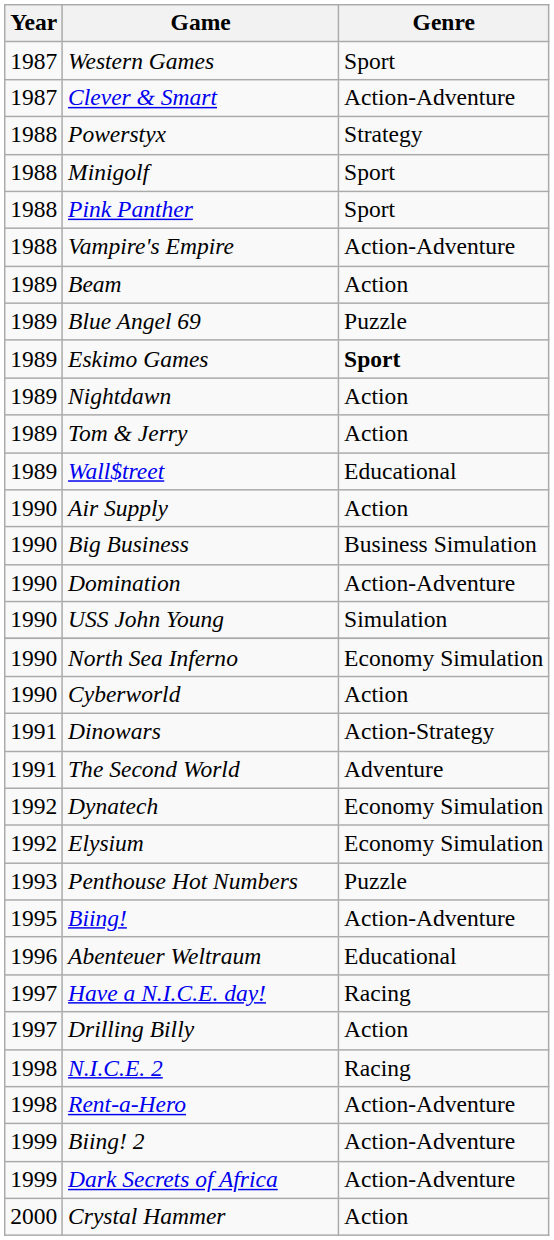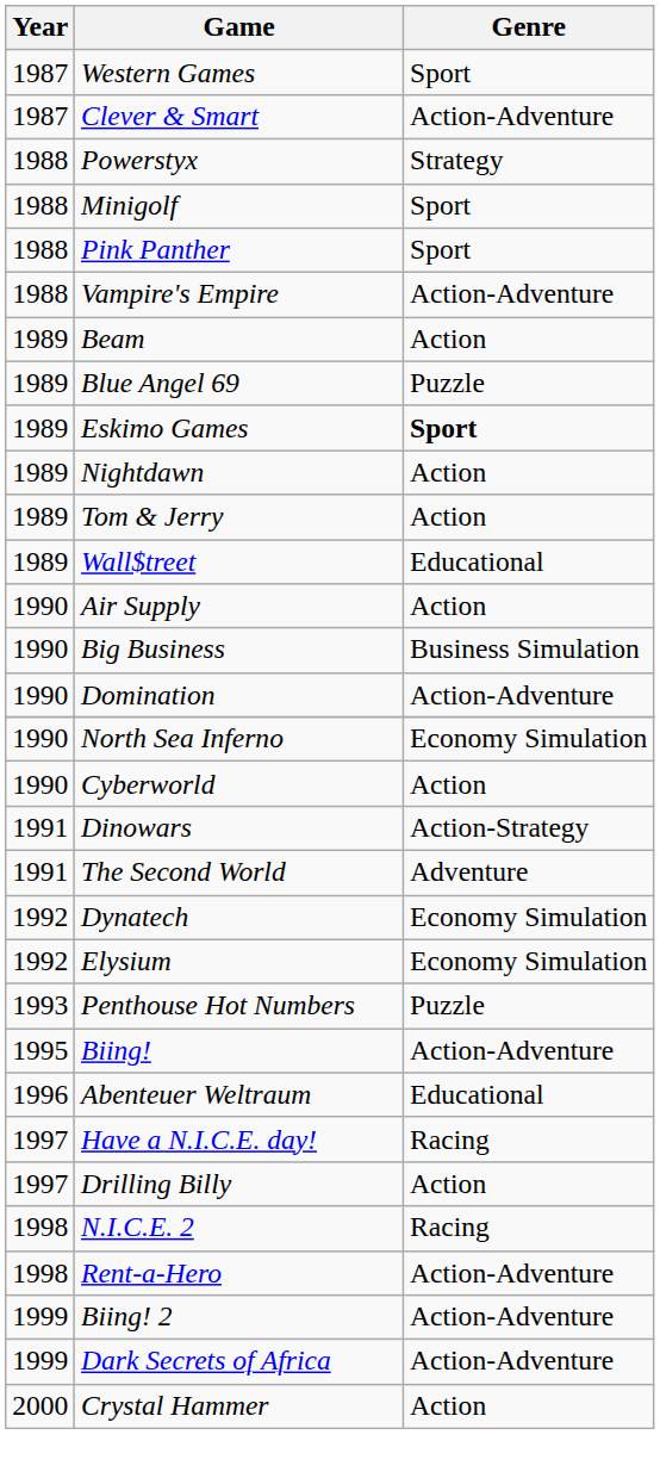 <table class="wikitable sortable">
 <tr>
 <th>Year</th>
 <th>Game</th>
 <th>Genre</th>
 </tr>
 <tr>
 <td>1987</td>
 <td><em>Western Games</em></td>
 <td>Sport</td>
 </tr>
 <tr>
 <td>1987</td>
 <td><em><a href='#'>Clever & Smart</a></em></td>
 <td>Action-Adventure</td>
 </tr>
 <tr>
 <td>1988</td>
 <td><em>Powerstyx</em></td>
 <td>Strategy</td>
 </tr>
 <tr>
 <td>1988</td>
 <td><em>Minigolf</em></td>
 <td>Sport</td>
 </tr>
 <tr>
 <td>1988</td>
 <td><em><a href='#'>Pink Panther</a></em></td>
 <td>Sport</td>
 </tr>
 <tr>
 <td>1988</td>
 <td><em>Vampire's Empire</em></td>
 <td>Action-Adventure</td>
 </tr>
 <tr>
 <td>1989</td>
 <td><em>Beam</em></td>
 <td>Action</td>
 </tr>
 <tr>
 <td>1989</td>
 <td><em>Blue Angel 69</em></td>
 <td>Puzzle</td>
 </tr>
 <tr>
 <td>1989</td>
 <td><em>Eskimo Games</em></td>
 <td><strong>Sport</strong></td>
 </tr>
 <tr>
 <td>1989</td>
 <td><em>Nightdawn</em></td>
 <td>Action</td>
 </tr>
 <tr>
 <td>1989</td>
 <td><em>Tom & Jerry</em></td>
 <td>Action</td>
 </tr>
 <tr>
 <td>1989</td>
 <td><em><a href='#'>Wall$treet</a></em></td>
 <td>Educational</td>
 </tr>
 <tr>
 <td>1990</td>
 <td><em>Air Supply</em>     </td>
 <td>Action</td>
 </tr>
 <tr>
 <td>1990</td>
 <td><em>Big Business</em></td>
 <td>Business Simulation</td>
 </tr>
 <tr>
 <td>1990</td>
 <td><em>Domination</em></td>
 <td>Action-Adventure</td>
-</tr>
-<tr>
-<td>1990</td>
-<td><em>USS John Young</em></td>
-<td>Simulation</td>
 </tr>
 <tr>
 </tr>
 <tr>
 <td>1990</td>
 <td><em>North Sea Inferno</em></td>
 <td>Economy Simulation</td>
 </tr>
 <tr>
 <td>1990</td>
 <td><em>Cyberworld</em></td>
 <td>Action</td>
 </tr>
 <tr>
 <td>1991</td>
 <td><em>Dinowars</em></td>
 <td>Action-Strategy</td>
 </tr>
 <tr>
 <td>1991</td>
 <td><em>The Second World</em></td>
 <td>Adventure</td>
 </tr>
 <tr>
 <td>1992</td>
 <td><em>Dynatech</em></td>
 <td>Economy Simulation</td>
 </tr>
 <tr>
 <td>1992</td>
 <td><em>Elysium</em></td>
 <td>Economy Simulation</td>
 </tr>
 <tr>
 <td>1993</td>
 <td><em>Penthouse Hot Numbers</em>      </td>
 <td>Puzzle</td>
 </tr>
 <tr>
 <td>1995</td>
 <td><em><a href='#'>Biing!</a></em></td>
 <td>Action-Adventure</td>
 </tr>
 <tr>
 <td>1996</td>
 <td><em>Abenteuer Weltraum</em></td>
 <td>Educational</td>
 </tr>
 <tr>
 <td>1997</td>
 <td><em><a href='#'>Have a N.I.C.E. day!</a></em></td>
 <td>Racing</td>
 </tr>
 <tr>
 <td>1997</td>
 <td><em>Drilling Billy</em></td>
 <td>Action</td>
 </tr>
 <tr>
 <td>1998</td>
 <td><em><a href='#'>N.I.C.E. 2</a></em></td>
 <td>Racing</td>
 </tr>
 <tr>
 <td>1998</td>
 <td><em><a href='#'>Rent-a-Hero</a></em></td>
 <td>Action-Adventure</td>
 </tr>
 <tr>
 <td>1999</td>
 <td><em>Biing! 2</em>               </td>
 <td>Action-Adventure</td>
 </tr>
 <tr>
 <td>1999</td>
 <td><em><a href='#'>Dark Secrets of Africa</a></em></td>
 <td>Action-Adventure</td>
 </tr>
 <tr>
 <td>2000</td>
 <td><em>Crystal Hammer</em>             </td>
 <td>Action</td>
 </tr>
 </table>
